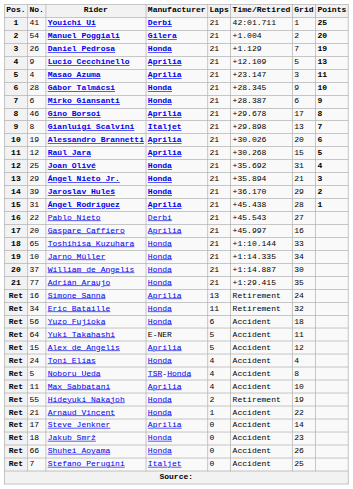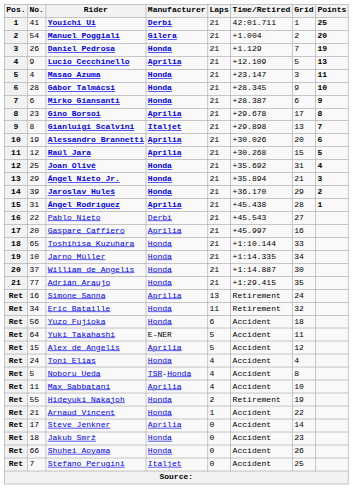 <table class="wikitable" style="font-size: 95%;">
 <tr>
 <th>Pos.</th>
 <th>No.</th>
 <th>Rider</th>
 <th>Manufacturer</th>
 <th>Laps</th>
 <th>Time/Retired</th>
 <th>Grid</th>
 <th>Points</th>
 </tr>
 <tr>
 <th>1</th>
 <td>41</td>
 <td> <strong><a href='#'>Youichi Ui</a></strong></td>
 <td><strong><a href='#'>Derbi</a></strong></td>
 <td>21</td>
 <td>42:01.711</td>
 <td>1</td>
 <td><strong>25</strong></td>
 </tr>
 <tr>
 <th>2</th>
 <td>54</td>
 <td> <strong><a href='#'>Manuel Poggiali</a></strong></td>
 <td><strong><a href='#'>Gilera</a></strong></td>
 <td>21</td>
 <td>+1.004</td>
 <td>2</td>
 <td><strong>20</strong></td>
 </tr>
 <tr>
 <th>3</th>
 <td>26</td>
 <td> <strong><a href='#'>Daniel Pedrosa</a></strong></td>
 <td><strong><a href='#'>Honda</a></strong></td>
 <td>21</td>
 <td>+1.129</td>
 <td>7</td>
 <td><strong>19</strong></td>
 </tr>
 <tr>
 <th>4</th>
 <td>9</td>
 <td> <strong><a href='#'>Lucio Cecchinello</a></strong></td>
 <td><strong><a href='#'>Aprilia</a></strong></td>
 <td>21</td>
 <td>+12.109</td>
 <td>5</td>
 <td><strong>13</strong></td>
 </tr>
 <tr>
 <th>5</th>
 <td>4</td>
 <td> <strong><a href='#'>Masao Azuma</a></strong></td>
-<td><strong><a href='#'>Aprilia</a></strong></td>
+<td><strong><a href='#'>Honda</a></strong></td>
 <td>21</td>
 <td>+23.147</td>
 <td>3</td>
 <td><strong>11</strong></td>
 </tr>
 <tr>
 <th>6</th>
 <td>28</td>
 <td> <strong><a href='#'>Gábor Talmácsi</a></strong></td>
 <td><strong><a href='#'>Honda</a></strong></td>
 <td>21</td>
 <td>+28.345</td>
 <td>9</td>
 <td><strong>10</strong></td>
 </tr>
 <tr>
 <th>7</th>
 <td>6</td>
 <td> <strong><a href='#'>Mirko Giansanti</a></strong></td>
 <td><strong><a href='#'>Honda</a></strong></td>
 <td>21</td>
 <td>+28.387</td>
 <td>6</td>
 <td><strong>9</strong></td>
 </tr>
 <tr>
 <th>8</th>
-<td>46</td>
+<td>23</td>
 <td> <strong><a href='#'>Gino Borsoi</a></strong></td>
 <td><strong><a href='#'>Aprilia</a></strong></td>
 <td>21</td>
 <td>+29.678</td>
 <td>17</td>
 <td><strong>8</strong></td>
 </tr>
 <tr>
 <th>9</th>
 <td>8</td>
 <td> <strong><a href='#'>Gianluigi Scalvini</a></strong></td>
 <td><strong><a href='#'>Italjet</a></strong></td>
 <td>21</td>
 <td>+29.898</td>
 <td>13</td>
 <td><strong>7</strong></td>
 </tr>
 <tr>
 <th>10</th>
 <td>19</td>
 <td> <strong><a href='#'>Alessandro Brannetti</a></strong></td>
 <td><strong><a href='#'>Aprilia</a></strong></td>
 <td>21</td>
 <td>+30.026</td>
 <td>20</td>
 <td><strong>6</strong></td>
 </tr>
 <tr>
 <th>11</th>
 <td>12</td>
 <td> <strong><a href='#'>Raúl Jara</a></strong></td>
 <td><strong><a href='#'>Aprilia</a></strong></td>
 <td>21</td>
 <td>+30.268</td>
 <td>15</td>
 <td><strong>5</strong></td>
 </tr>
 <tr>
 <th>12</th>
 <td>25</td>
 <td> <strong><a href='#'>Joan Olivé</a></strong></td>
 <td><strong><a href='#'>Honda</a></strong></td>
 <td>21</td>
 <td>+35.692</td>
 <td>31</td>
 <td><strong>4</strong></td>
 </tr>
 <tr>
 <th>13</th>
 <td>29</td>
 <td> <strong><a href='#'>Ángel Nieto Jr.</a></strong></td>
 <td><strong><a href='#'>Honda</a></strong></td>
 <td>21</td>
 <td>+35.894</td>
 <td>21</td>
 <td><strong>3</strong></td>
 </tr>
 <tr>
 <th>14</th>
 <td>39</td>
 <td> <strong><a href='#'>Jaroslav Huleš</a></strong></td>
 <td><strong><a href='#'>Honda</a></strong></td>
 <td>21</td>
 <td>+36.170</td>
 <td>29</td>
 <td><strong>2</strong></td>
 </tr>
 <tr>
 <th>15</th>
 <td>31</td>
 <td> <strong><a href='#'>Ángel Rodríguez</a></strong></td>
 <td><strong><a href='#'>Aprilia</a></strong></td>
 <td>21</td>
 <td>+45.438</td>
 <td>28</td>
 <td><strong>1</strong></td>
 </tr>
 <tr>
 <th>16</th>
 <td>22</td>
 <td> <a href='#'>Pablo Nieto</a></td>
 <td><a href='#'>Derbi</a></td>
 <td>21</td>
 <td>+45.543</td>
 <td>27</td>
 <td></td>
 </tr>
 <tr>
 <th>17</th>
 <td>20</td>
 <td> <a href='#'>Gaspare Caffiero</a></td>
 <td><a href='#'>Aprilia</a></td>
 <td>21</td>
 <td>+45.997</td>
 <td>16</td>
 <td></td>
 </tr>
 <tr>
 <th>18</th>
 <td>65</td>
 <td> <a href='#'>Toshihisa Kuzuhara</a></td>
 <td><a href='#'>Honda</a></td>
 <td>21</td>
 <td>+1:10.144</td>
 <td>33</td>
 <td></td>
 </tr>
 <tr>
 <th>19</th>
 <td>10</td>
 <td> <a href='#'>Jarno Müller</a></td>
 <td><a href='#'>Honda</a></td>
 <td>21</td>
 <td>+1:14.335</td>
 <td>34</td>
 <td></td>
 </tr>
 <tr>
 <th>20</th>
 <td>37</td>
 <td> <a href='#'>William de Angelis</a></td>
 <td><a href='#'>Honda</a></td>
 <td>21</td>
 <td>+1:14.887</td>
 <td>30</td>
 <td></td>
 </tr>
 <tr>
 <th>21</th>
 <td>77</td>
 <td> <a href='#'>Adrián Araujo</a></td>
 <td><a href='#'>Honda</a></td>
 <td>21</td>
 <td>+1:29.415</td>
 <td>35</td>
 <td></td>
 </tr>
 <tr>
 <th>Ret</th>
 <td>16</td>
 <td> <a href='#'>Simone Sanna</a></td>
 <td><a href='#'>Aprilia</a></td>
 <td>13</td>
 <td>Retirement</td>
 <td>24</td>
 <td></td>
 </tr>
 <tr>
 <th>Ret</th>
 <td>34</td>
 <td> <a href='#'>Eric Bataille</a></td>
 <td><a href='#'>Honda</a></td>
 <td>11</td>
 <td>Retirement</td>
 <td>32</td>
 <td></td>
 </tr>
 <tr>
 <th>Ret</th>
 <td>56</td>
 <td> <a href='#'>Yuzo Fujioka</a></td>
 <td><a href='#'>Honda</a></td>
 <td>6</td>
 <td>Accident</td>
 <td>18</td>
 <td></td>
 </tr>
 <tr>
 <th>Ret</th>
 <td>64</td>
 <td> <a href='#'>Yuki Takahashi</a></td>
 <td>E-NER</td>
 <td>5</td>
 <td>Accident</td>
 <td>11</td>
 <td></td>
 </tr>
 <tr>
 <th>Ret</th>
 <td>15</td>
 <td> <a href='#'>Alex de Angelis</a></td>
 <td><a href='#'>Aprilia</a></td>
 <td>5</td>
 <td>Accident</td>
 <td>12</td>
 <td></td>
 </tr>
 <tr>
 <th>Ret</th>
 <td>24</td>
 <td> <a href='#'>Toni Elías</a></td>
 <td><a href='#'>Honda</a></td>
 <td>4</td>
 <td>Accident</td>
 <td>4</td>
 <td></td>
 </tr>
 <tr>
 <th>Ret</th>
 <td>5</td>
 <td> <a href='#'>Noboru Ueda</a></td>
 <td><a href='#'>TSR</a>-<a href='#'>Honda</a></td>
 <td>4</td>
 <td>Accident</td>
 <td>8</td>
 <td></td>
 </tr>
 <tr>
 <th>Ret</th>
 <td>11</td>
 <td> <a href='#'>Max Sabbatani</a></td>
 <td><a href='#'>Aprilia</a></td>
 <td>4</td>
 <td>Accident</td>
 <td>10</td>
 <td></td>
 </tr>
 <tr>
 <th>Ret</th>
 <td>55</td>
 <td> <a href='#'>Hideyuki Nakajoh</a></td>
 <td><a href='#'>Honda</a></td>
 <td>2</td>
 <td>Retirement</td>
 <td>19</td>
 <td></td>
 </tr>
 <tr>
 <th>Ret</th>
 <td>21</td>
 <td> <a href='#'>Arnaud Vincent</a></td>
 <td><a href='#'>Honda</a></td>
 <td>1</td>
 <td>Accident</td>
 <td>22</td>
 <td></td>
 </tr>
 <tr>
 <th>Ret</th>
 <td>17</td>
 <td> <a href='#'>Steve Jenkner</a></td>
 <td><a href='#'>Aprilia</a></td>
 <td>0</td>
 <td>Accident</td>
 <td>14</td>
 <td></td>
 </tr>
 <tr>
 <th>Ret</th>
 <td>18</td>
 <td> <a href='#'>Jakub Smrž</a></td>
 <td><a href='#'>Honda</a></td>
 <td>0</td>
 <td>Accident</td>
 <td>23</td>
 <td></td>
 </tr>
 <tr>
 <th>Ret</th>
 <td>66</td>
 <td> <a href='#'>Shuhei Aoyama</a></td>
 <td><a href='#'>Honda</a></td>
 <td>0</td>
 <td>Accident</td>
 <td>26</td>
 <td></td>
 </tr>
 <tr>
 <th>Ret</th>
 <td>7</td>
 <td> <a href='#'>Stefano Perugini</a></td>
 <td><a href='#'>Italjet</a></td>
 <td>0</td>
 <td>Accident</td>
 <td>25</td>
 <td></td>
 </tr>
 <tr>
 <th colspan=8>Source: </th>
 </tr>
 </table>
